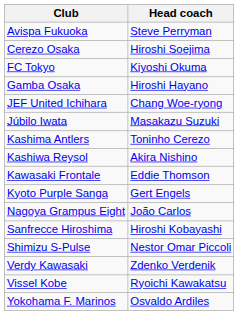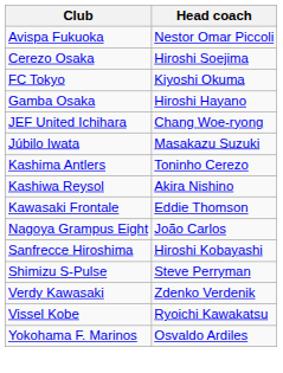 <table class="wikitable sortable" style="text-align: left;">
 <tr>
 <th>Club</th>
 <th>Head coach</th>
 </tr>
 <tr>
 <td><a href='#'>Avispa Fukuoka</a></td>
-<td> <a href='#'>Steve Perryman</a></td>
+<td> <a href='#'>Nestor Omar Piccoli</a></td>
 </tr>
 <tr>
 <td><a href='#'>Cerezo Osaka</a></td>
 <td> <a href='#'>Hiroshi Soejima</a></td>
 </tr>
 <tr>
 <td><a href='#'>FC Tokyo</a></td>
 <td> <a href='#'>Kiyoshi Okuma</a></td>
 </tr>
 <tr>
 <td><a href='#'>Gamba Osaka</a></td>
 <td> <a href='#'>Hiroshi Hayano</a></td>
 </tr>
 <tr>
 <td><a href='#'>JEF United Ichihara</a></td>
 <td> <a href='#'>Chang Woe-ryong</a></td>
 </tr>
 <tr>
 <td><a href='#'>Júbilo Iwata</a></td>
 <td> <a href='#'>Masakazu Suzuki</a></td>
 </tr>
 <tr>
 <td><a href='#'>Kashima Antlers</a></td>
 <td> <a href='#'>Toninho Cerezo</a></td>
 </tr>
 <tr>
 <td><a href='#'>Kashiwa Reysol</a></td>
 <td> <a href='#'>Akira Nishino</a></td>
 </tr>
 <tr>
 <td><a href='#'>Kawasaki Frontale</a></td>
 <td> <a href='#'>Eddie Thomson</a></td>
 </tr>
 <tr>
-<td><a href='#'>Kyoto Purple Sanga</a></td>
-<td> <a href='#'>Gert Engels</a></td>
-</tr>
-<tr>
 <td><a href='#'>Nagoya Grampus Eight</a></td>
 <td> <a href='#'>João Carlos</a></td>
 </tr>
 <tr>
 <td><a href='#'>Sanfrecce Hiroshima</a></td>
 <td> <a href='#'>Hiroshi Kobayashi</a></td>
 </tr>
 <tr>
 <td><a href='#'>Shimizu S-Pulse</a></td>
-<td> <a href='#'>Nestor Omar Piccoli</a></td>
+<td> <a href='#'>Steve Perryman</a></td>
 </tr>
 <tr>
 <td><a href='#'>Verdy Kawasaki</a></td>
 <td> <a href='#'>Zdenko Verdenik</a></td>
 </tr>
 <tr>
 <td><a href='#'>Vissel Kobe</a></td>
 <td> <a href='#'>Ryoichi Kawakatsu</a></td>
 </tr>
 <tr>
 <td><a href='#'>Yokohama F. Marinos</a></td>
 <td> <a href='#'>Osvaldo Ardiles</a></td>
 </tr>
 </table>
